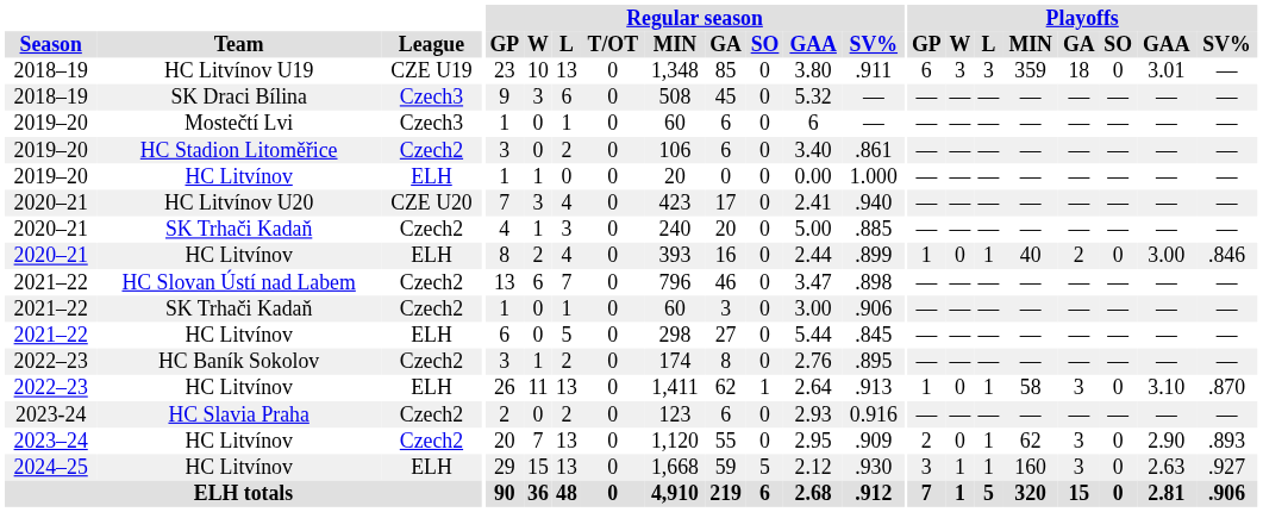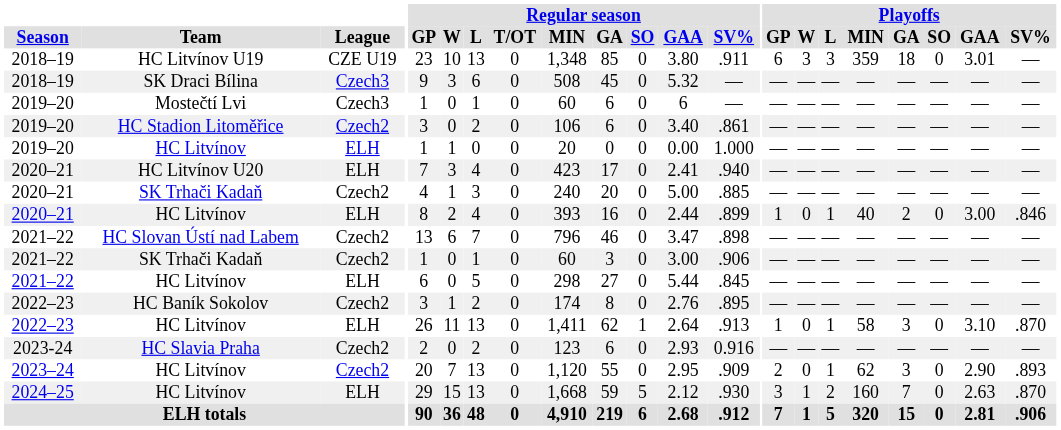 <table cellspacing="0" cellpadding="1" border="0" style="text-align:center; width:75%;">
 <tr>
 <th colspan="3" bgcolor="#ffffff"></th>
 <th rowspan="97" bgcolor="#ffffff"></th>
 <th colspan="9" bgcolor="#e0e0e0"><a href='#'>Regular season</a></th>
 <th rowspan="97" bgcolor="#ffffff"></th>
 <th colspan="8" bgcolor="#e0e0e0"><a href='#'>Playoffs</a></th>
 </tr>
 <tr bgcolor="#e0e0e0">
 <th><a href='#'>Season</a></th>
 <th>Team</th>
 <th>League</th>
 <th>GP</th>
 <th>W</th>
 <th>L</th>
 <th>T/OT</th>
 <th>MIN</th>
 <th>GA</th>
 <th><a href='#'>SO</a></th>
 <th><a href='#'>GAA</a></th>
 <th><a href='#'>SV%</a></th>
 <th>GP</th>
 <th>W</th>
 <th>L</th>
 <th>MIN</th>
 <th>GA</th>
 <th>SO</th>
 <th>GAA</th>
 <th>SV%</th>
 </tr>
 <tr>
 <td>2018–19</td>
 <td>HC Litvínov U19</td>
 <td>CZE U19</td>
 <td>23</td>
 <td>10</td>
 <td>13</td>
 <td>0</td>
 <td>1,348</td>
 <td>85</td>
 <td>0</td>
 <td>3.80</td>
 <td>.911</td>
 <td>6</td>
 <td>3</td>
 <td>3</td>
 <td>359</td>
 <td>18</td>
 <td>0</td>
 <td>3.01</td>
 <td>—</td>
 </tr>
 <tr bgcolor="#f0f0f0">
 <td>2018–19</td>
 <td>SK Draci Bílina</td>
 <td><a href='#'>Czech3</a></td>
 <td>9</td>
 <td>3</td>
 <td>6</td>
 <td>0</td>
 <td>508</td>
 <td>45</td>
 <td>0</td>
 <td>5.32</td>
 <td>—</td>
 <td>—</td>
 <td>—</td>
 <td>—</td>
 <td>—</td>
 <td>—</td>
 <td>—</td>
 <td>—</td>
 <td>—</td>
 </tr>
 <tr>
 <td>2019–20</td>
 <td>Mostečtí Lvi</td>
 <td>Czech3</td>
 <td>1</td>
 <td>0</td>
 <td>1</td>
 <td>0</td>
 <td>60</td>
 <td>6</td>
 <td>0</td>
 <td>6</td>
 <td>—</td>
 <td>—</td>
 <td>—</td>
 <td>—</td>
 <td>—</td>
 <td>—</td>
 <td>—</td>
 <td>—</td>
 <td>—</td>
 </tr>
 <tr bgcolor="#f0f0f0">
 <td>2019–20</td>
 <td><a href='#'>HC Stadion Litoměřice</a></td>
 <td><a href='#'>Czech2</a></td>
 <td>3</td>
 <td>0</td>
 <td>2</td>
 <td>0</td>
 <td>106</td>
 <td>6</td>
 <td>0</td>
 <td>3.40</td>
 <td>.861</td>
 <td>—</td>
 <td>—</td>
 <td>—</td>
 <td>—</td>
 <td>—</td>
 <td>—</td>
 <td>—</td>
 <td>—</td>
 </tr>
 <tr>
 <td>2019–20</td>
 <td><a href='#'>HC Litvínov</a></td>
 <td><a href='#'>ELH</a></td>
 <td>1</td>
 <td>1</td>
 <td>0</td>
 <td>0</td>
 <td>20</td>
 <td>0</td>
 <td>0</td>
 <td>0.00</td>
 <td>1.000</td>
 <td>—</td>
 <td>—</td>
 <td>—</td>
 <td>—</td>
 <td>—</td>
 <td>—</td>
 <td>—</td>
 <td>—</td>
 </tr>
 <tr bgcolor="#f0f0f0">
 <td>2020–21</td>
 <td>HC Litvínov U20</td>
-<td>CZE U20</td>
+<td>ELH</td>
 <td>7</td>
 <td>3</td>
 <td>4</td>
 <td>0</td>
 <td>423</td>
 <td>17</td>
 <td>0</td>
 <td>2.41</td>
 <td>.940</td>
 <td>—</td>
 <td>—</td>
 <td>—</td>
 <td>—</td>
 <td>—</td>
 <td>—</td>
 <td>—</td>
 <td>—</td>
 </tr>
 <tr>
 <td>2020–21</td>
 <td><a href='#'>SK Trhači Kadaň</a></td>
 <td>Czech2</td>
 <td>4</td>
 <td>1</td>
 <td>3</td>
 <td>0</td>
 <td>240</td>
 <td>20</td>
 <td>0</td>
 <td>5.00</td>
 <td>.885</td>
 <td>—</td>
 <td>—</td>
 <td>—</td>
 <td>—</td>
 <td>—</td>
 <td>—</td>
 <td>—</td>
 <td>—</td>
 </tr>
 <tr bgcolor="#f0f0f0">
 <td><a href='#'>2020–21</a></td>
 <td>HC Litvínov</td>
 <td>ELH</td>
 <td>8</td>
 <td>2</td>
 <td>4</td>
 <td>0</td>
 <td>393</td>
 <td>16</td>
 <td>0</td>
 <td>2.44</td>
 <td>.899</td>
 <td>1</td>
 <td>0</td>
 <td>1</td>
 <td>40</td>
 <td>2</td>
 <td>0</td>
 <td>3.00</td>
 <td>.846</td>
 </tr>
 <tr>
 <td>2021–22</td>
 <td><a href='#'>HC Slovan Ústí nad Labem</a></td>
 <td>Czech2</td>
 <td>13</td>
 <td>6</td>
 <td>7</td>
 <td>0</td>
 <td>796</td>
 <td>46</td>
 <td>0</td>
 <td>3.47</td>
 <td>.898</td>
 <td>—</td>
 <td>—</td>
 <td>—</td>
 <td>—</td>
 <td>—</td>
 <td>—</td>
 <td>—</td>
 <td>—</td>
 </tr>
 <tr bgcolor="#f0f0f0">
 <td>2021–22</td>
 <td>SK Trhači Kadaň</td>
 <td>Czech2</td>
 <td>1</td>
 <td>0</td>
 <td>1</td>
 <td>0</td>
 <td>60</td>
 <td>3</td>
 <td>0</td>
 <td>3.00</td>
 <td>.906</td>
 <td>—</td>
 <td>—</td>
 <td>—</td>
 <td>—</td>
 <td>—</td>
 <td>—</td>
 <td>—</td>
 <td>—</td>
 </tr>
 <tr>
 <td><a href='#'>2021–22</a></td>
 <td>HC Litvínov</td>
 <td>ELH</td>
 <td>6</td>
 <td>0</td>
 <td>5</td>
 <td>0</td>
 <td>298</td>
 <td>27</td>
 <td>0</td>
 <td>5.44</td>
 <td>.845</td>
 <td>—</td>
 <td>—</td>
 <td>—</td>
 <td>—</td>
 <td>—</td>
 <td>—</td>
 <td>—</td>
 <td>—</td>
 </tr>
 <tr bgcolor="#f0f0f0">
 <td>2022–23</td>
 <td>HC Baník Sokolov</td>
 <td>Czech2</td>
 <td>3</td>
 <td>1</td>
 <td>2</td>
 <td>0</td>
 <td>174</td>
 <td>8</td>
 <td>0</td>
 <td>2.76</td>
 <td>.895</td>
 <td>—</td>
 <td>—</td>
 <td>—</td>
 <td>—</td>
 <td>—</td>
 <td>—</td>
 <td>—</td>
 <td>—</td>
 </tr>
 <tr>
 <td><a href='#'>2022–23</a></td>
 <td>HC Litvínov</td>
 <td>ELH</td>
 <td>26</td>
 <td>11</td>
 <td>13</td>
 <td>0</td>
 <td>1,411</td>
 <td>62</td>
 <td>1</td>
 <td>2.64</td>
 <td>.913</td>
 <td>1</td>
 <td>0</td>
 <td>1</td>
 <td>58</td>
 <td>3</td>
 <td>0</td>
 <td>3.10</td>
 <td>.870</td>
 </tr>
 <tr bgcolor="#f0f0f0">
 <td>2023-24</td>
 <td><a href='#'>HC Slavia Praha</a></td>
 <td>Czech2</td>
 <td>2</td>
 <td>0</td>
 <td>2</td>
 <td>0</td>
 <td>123</td>
 <td>6</td>
 <td>0</td>
 <td>2.93</td>
 <td>0.916</td>
 <td>—</td>
 <td>—</td>
 <td>—</td>
 <td>—</td>
 <td>—</td>
 <td>—</td>
 <td>—</td>
 <td>—</td>
 </tr>
 <tr>
 <td><a href='#'>2023–24</a></td>
 <td>HC Litvínov</td>
 <td><a href='#'>Czech2</a></td>
 <td>20</td>
 <td>7</td>
 <td>13</td>
 <td>0</td>
 <td>1,120</td>
 <td>55</td>
 <td>0</td>
 <td>2.95</td>
 <td>.909</td>
 <td>2</td>
 <td>0</td>
 <td>1</td>
 <td>62</td>
 <td>3</td>
 <td>0</td>
 <td>2.90</td>
 <td>.893</td>
 </tr>
 <tr bgcolor="#f0f0f0">
 <td><a href='#'>2024–25</a></td>
 <td>HC Litvínov</td>
 <td>ELH</td>
 <td>29</td>
 <td>15</td>
 <td>13</td>
 <td>0</td>
 <td>1,668</td>
 <td>59</td>
 <td>5</td>
 <td>2.12</td>
 <td>.930</td>
 <td>3</td>
 <td>1</td>
-<td>1</td>
+<td>2</td>
 <td>160</td>
-<td>3</td>
+<td>7</td>
 <td>0</td>
 <td>2.63</td>
-<td>.927</td>
+<td>.870</td>
 </tr>
 <tr bgcolor="#e0e0e0">
 <th colspan="3">ELH totals</th>
 <th>90</th>
 <th>36</th>
 <th>48</th>
 <th>0</th>
 <th>4,910</th>
 <th>219</th>
 <th>6</th>
 <th>2.68</th>
 <th>.912</th>
 <th>7</th>
 <th>1</th>
 <th>5</th>
 <th>320</th>
 <th>15</th>
 <th>0</th>
 <th>2.81</th>
 <th>.906</th>
 </tr>
 </table>
